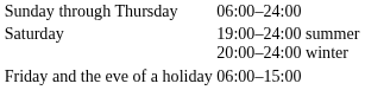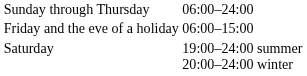 <table>
 <tr>
 <td>Sunday through Thursday</td>
 <td>06:00–24:00</td>
 </tr>
 <tr>
+<td>Friday and the eve of a holiday</td>
+<td>06:00–15:00</td>
+</tr>
+<tr>
 <td>Saturday<br> </td>
 <td>19:00–24:00 summer <br>20:00–24:00 winter</td>
 </tr>
-<tr>
-<td>Friday and the eve of a holiday</td>
-<td>06:00–15:00</td>
-</tr>
 </table>
